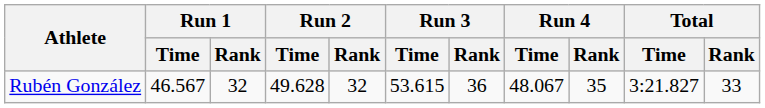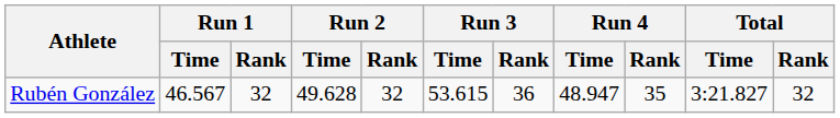 <table class="wikitable" border="1" style="font-size:90%">
 <tr>
 <th rowspan="2">Athlete</th>
 <th colspan="2">Run 1</th>
 <th colspan="2">Run 2</th>
 <th colspan="2">Run 3</th>
 <th colspan="2">Run 4</th>
 <th colspan="2">Total</th>
 </tr>
 <tr>
 <th>Time</th>
 <th>Rank</th>
 <th>Time</th>
 <th>Rank</th>
 <th>Time</th>
 <th>Rank</th>
 <th>Time</th>
 <th>Rank</th>
 <th>Time</th>
 <th>Rank</th>
 </tr>
 <tr>
 <td><a href='#'>Rubén González</a></td>
 <td align="center">46.567</td>
 <td align="center">32</td>
 <td align="center">49.628</td>
 <td align="center">32</td>
 <td align="center">53.615</td>
 <td align="center">36</td>
-<td align="center">48.067</td>
+<td align="center">48.947</td>
 <td align="center">35</td>
 <td align="center">3:21.827</td>
-<td align="center">33</td>
+<td align="center">32</td>
 </tr>
 </table>
